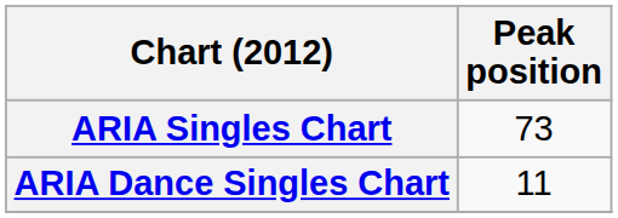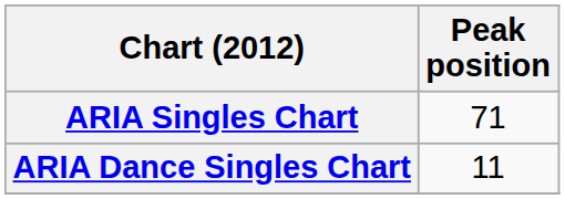 <table class="wikitable plainrowheaders">
 <tr>
 <th scope="col">Chart (2012)</th>
 <th scope="col">Peak<br>position</th>
 </tr>
 <tr>
 <th scope="row"><a href='#'>ARIA Singles Chart</a></th>
-<td style="text-align:center;">73</td>
+<td style="text-align:center;">71</td>
 </tr>
 <tr>
 <th scope="row"><a href='#'>ARIA Dance Singles Chart</a></th>
 <td style="text-align:center;">11</td>
 </tr>
 <tr>
 </tr>
 </table>
